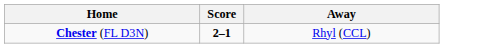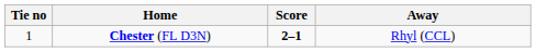 <table class="wikitable" style="text-align:center">
 <tr>
+<th width=50>Tie no</th>
 <th width=250>Home</th>
 <th width=50>Score</th>
 <th width=250>Away</th>
 </tr>
 <tr>
+<td>1</td>
 <td><strong><a href='#'>Chester</a></strong> (<a href='#'>FL D3N</a>)</td>
 <td><strong>2–1</strong></td>
 <td><a href='#'>Rhyl</a> (<a href='#'>CCL</a>)</td>
 </tr>
 </table>
